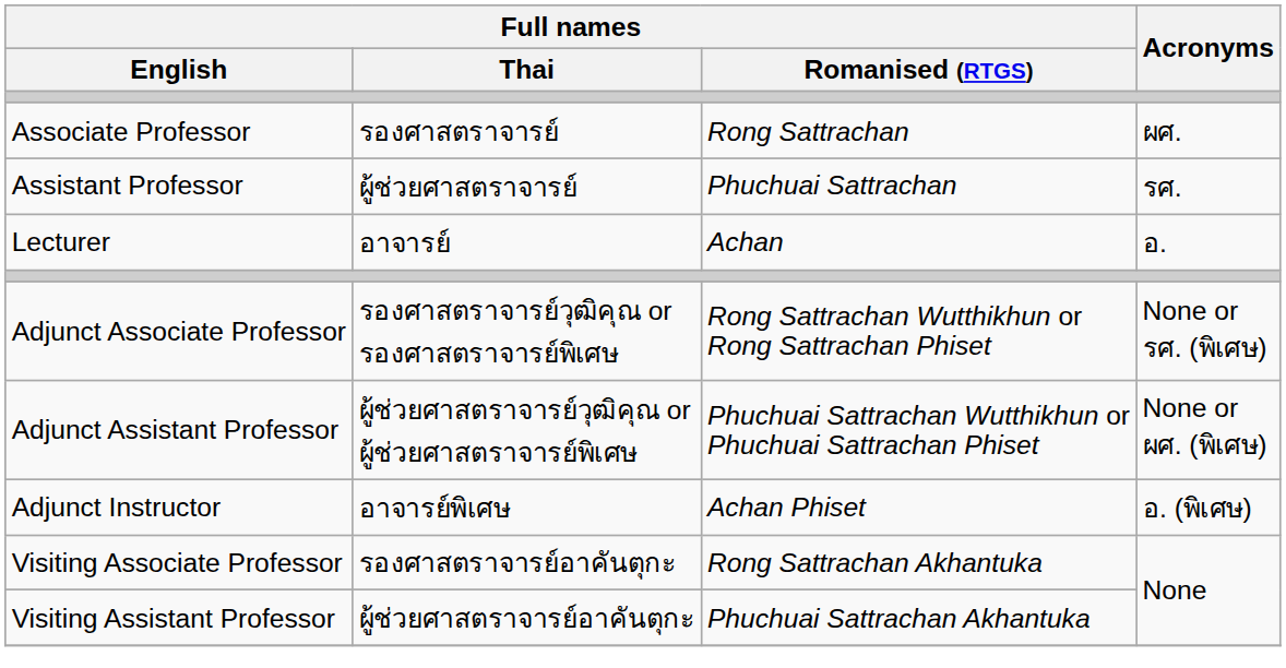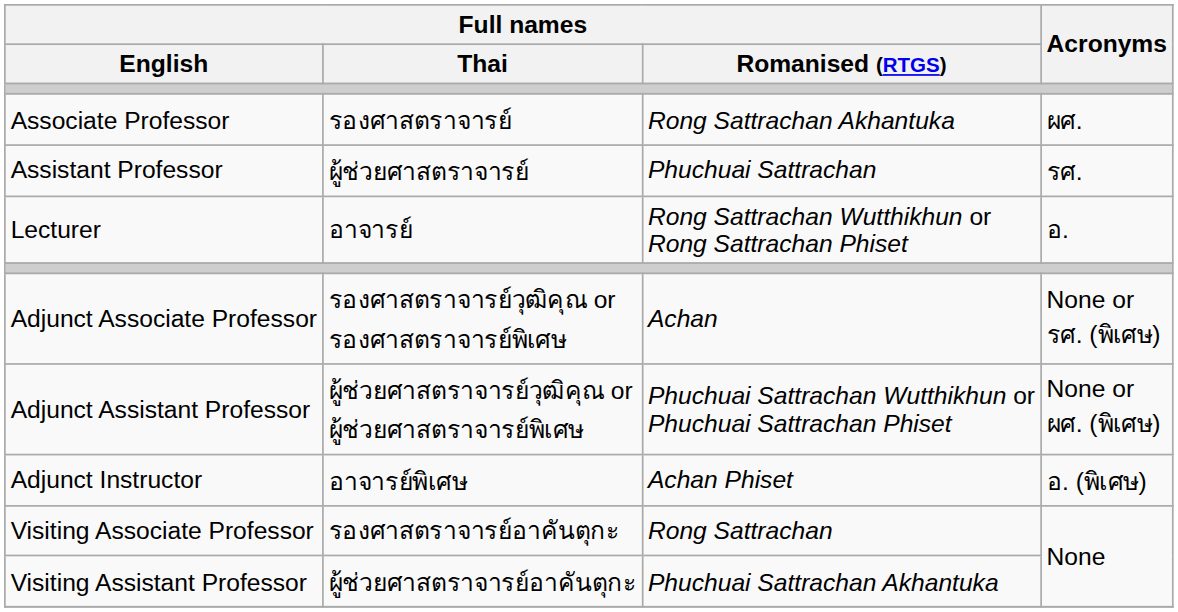 <table class="wikitable" style="text-align:left; font-size:90%;">
 <tr>
 <th colspan=3>Full names</th>
 <th rowspan=2>Acronyms</th>
 </tr>
 <tr>
 <th>English</th>
 <th>Thai</th>
 <th>Romanised <small>(<a href='#'>RTGS</a>)</small></th>
 </tr>
 <tr>
 <td align = "center" colspan="30" bgcolor="#cecece"></td>
 </tr>
 <tr>
 <td>Associate Professor</td>
 <td>รองศาสตราจารย์</td>
-<td><em>Rong Sattrachan</em></td>
+<td><em>Rong Sattrachan Akhantuka</em></td>
 <td>ผศ.</td>
 </tr>
 <tr>
 <td>Assistant Professor</td>
 <td>ผู้ช่วยศาสตราจารย์</td>
 <td><em>Phuchuai Sattrachan</em></td>
 <td>รศ.</td>
 </tr>
 <tr>
 <td>Lecturer</td>
 <td>อาจารย์</td>
-<td><em>Achan</em></td>
+<td><em>Rong Sattrachan Wutthikhun</em> or <br> <em>Rong Sattrachan Phiset</em></td>
 <td>อ.</td>
 </tr>
 <tr>
 <td align = "center" colspan="30" bgcolor="#cecece"></td>
 </tr>
 <tr>
 <td>Adjunct Associate Professor</td>
 <td>รองศาสตราจารย์วุฒิคุณ or <br> รองศาสตราจารย์พิเศษ</td>
-<td><em>Rong Sattrachan Wutthikhun</em> or <br> <em>Rong Sattrachan Phiset</em></td>
+<td><em>Achan</em></td>
 <td>None or <br> รศ. (พิเศษ)</td>
 </tr>
 <tr>
 <td>Adjunct Assistant Professor</td>
 <td>ผู้ช่วยศาสตราจารย์วุฒิคุณ or <br> ผู้ช่วยศาสตราจารย์พิเศษ</td>
 <td><em>Phuchuai Sattrachan Wutthikhun</em> or <br><em>Phuchuai Sattrachan Phiset</em></td>
 <td>None or <br> ผศ. (พิเศษ)</td>
 </tr>
 <tr>
 <td>Adjunct  Instructor</td>
 <td>อาจารย์พิเศษ</td>
 <td><em>Achan Phiset</em></td>
 <td>อ. (พิเศษ)</td>
 </tr>
 <tr>
 <td>Visiting Associate Professor</td>
 <td>รองศาสตราจารย์อาคันตุกะ</td>
-<td><em>Rong Sattrachan Akhantuka</em></td>
+<td><em>Rong Sattrachan</em></td>
 <td rowspan="2">None</td>
 </tr>
 <tr>
 <td>Visiting Assistant Professor</td>
 <td>ผู้ช่วยศาสตราจารย์อาคันตุกะ</td>
 <td><em>Phuchuai Sattrachan Akhantuka</em></td>
 </tr>
 <tr>
 </tr>
 </table>
